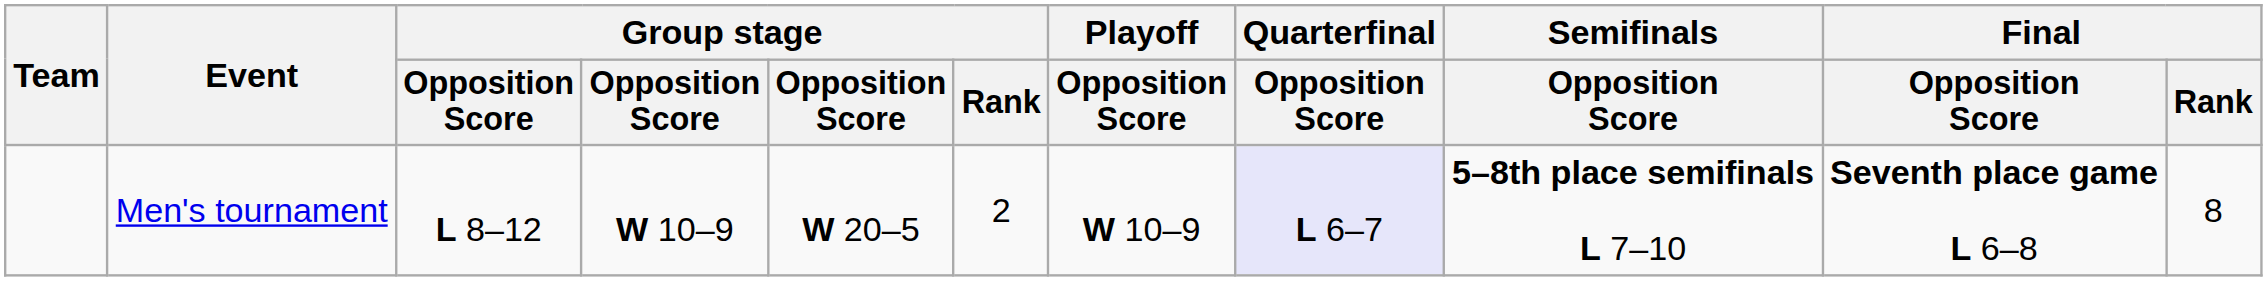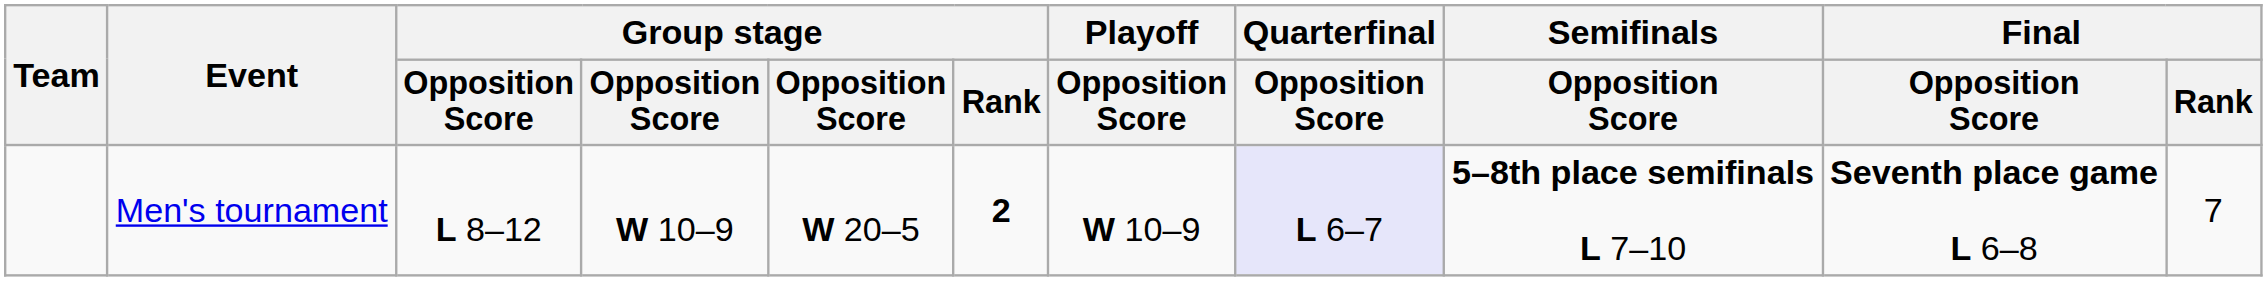 <table class="wikitable" style="text-align:center; font-size:90%">
 <tr>
 <th rowspan=2>Team</th>
 <th rowspan=2>Event</th>
 <th colspan=4>Group stage</th>
 <th>Playoff</th>
 <th>Quarterfinal</th>
 <th>Semifinals</th>
 <th colspan=2>Final</th>
 </tr>
 <tr style=font-size:95%>
 <th>Opposition<br>Score</th>
 <th>Opposition<br>Score</th>
 <th>Opposition<br>Score</th>
 <th>Rank</th>
 <th>Opposition<br>Score</th>
 <th>Opposition<br>Score</th>
 <th>Opposition<br>Score</th>
 <th>Opposition<br>Score</th>
 <th>Rank</th>
 </tr>
 <tr>
 <td align=left></td>
 <td align=left><a href='#'>Men's tournament</a></td>
 <td><br><strong>L</strong> 8–12</td>
 <td><br><strong>W</strong> 10–9</td>
 <td><br><strong>W</strong> 20–5</td>
-<td>2</td>
+<td><strong>2</strong></td>
 <td><br><strong>W</strong> 10–9</td>
 <td style="background: lavender;"><br><strong>L</strong> 6–7</td>
 <td><strong>5–8th place semifinals</strong><br><br><strong>L</strong> 7–10</td>
 <td><strong>Seventh place game</strong><br><br><strong>L</strong> 6–8</td>
-<td>8</td>
+<td>7</td>
 </tr>
 </table>
